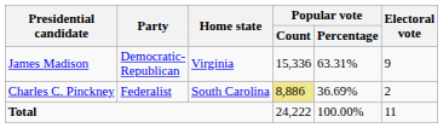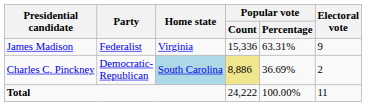 <table class="wikitable">
 <tr>
 <th rowspan="2">Presidential<br>candidate</th>
 <th rowspan="2">Party</th>
 <th rowspan="2">Home state</th>
 <th colspan="2">Popular vote</th>
 <th rowspan="2">Electoral<br>vote</th>
 </tr>
 <tr>
 <th>Count</th>
 <th>Percentage</th>
 </tr>
 <tr>
 <td><a href='#'>James Madison</a></td>
-<td><a href='#'>Democratic-</a><br><a href='#'>Republican</a></td>
+<td><a href='#'>Federalist</a></td>
 <td><a href='#'>Virginia</a></td>
 <td>15,336</td>
 <td>63.31%</td>
 <td>9</td>
 </tr>
 <tr>
 <td><a href='#'>Charles C. Pinckney</a></td>
-<td><a href='#'>Federalist</a></td>
-<td><a href='#'>South Carolina</a></td>
+<td><a href='#'>Democratic-</a><br><a href='#'>Republican</a></td>
+<td style="background: lightblue;"><a href='#'>South Carolina</a></td>
 <td style="background: khaki;">8,886</td>
 <td>36.69%</td>
 <td>2</td>
 </tr>
 <tr>
 <td colspan="3"><strong>Total</strong></td>
 <td>24,222</td>
 <td>100.00%</td>
 <td>11</td>
 </tr>
 </table>
